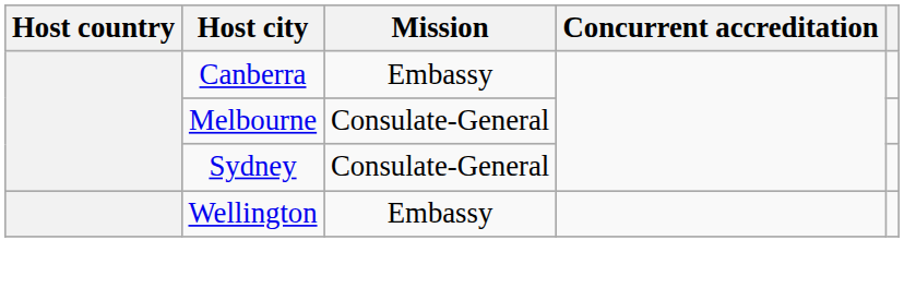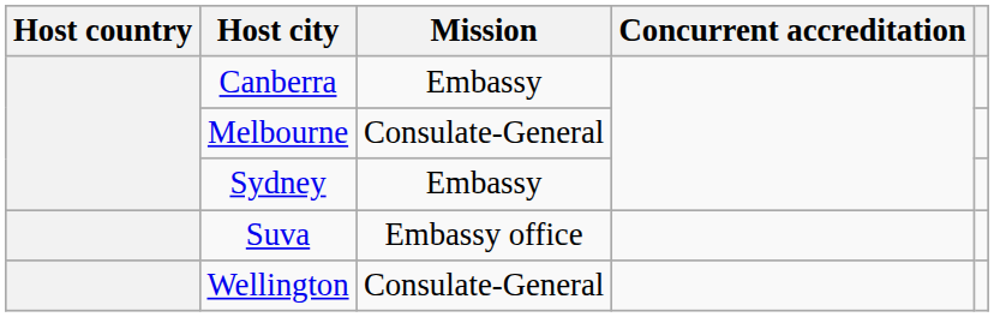 <table class="wikitable plainrowheaders" style="text-align:center;">
 <tr>
 <th scope="col">Host country</th>
 <th scope="col">Host city</th>
 <th scope="col">Mission</th>
 <th scope="col">Concurrent accreditation</th>
 <th scope="col"></th>
 </tr>
 <tr>
 <th scope="row" rowspan="3"></th>
 <td><a href='#'>Canberra</a></td>
 <td>Embassy</td>
 <td rowspan="3"></td>
 <td></td>
 </tr>
 <tr>
 <td><a href='#'>Melbourne</a></td>
 <td>Consulate-General</td>
 <td></td>
 </tr>
 <tr>
 <td><a href='#'>Sydney</a></td>
-<td>Consulate-General</td>
+<td>Embassy</td>
+<td></td>
+</tr>
+<tr>
+<th scope="row"></th>
+<td><a href='#'>Suva</a></td>
+<td>Embassy office</td>
+<td></td>
 <td></td>
 </tr>
 <tr>
 <th scope="row"></th>
 <td><a href='#'>Wellington</a></td>
-<td>Embassy</td>
+<td>Consulate-General</td>
 <td></td>
 <td></td>
 </tr>
 </table>
